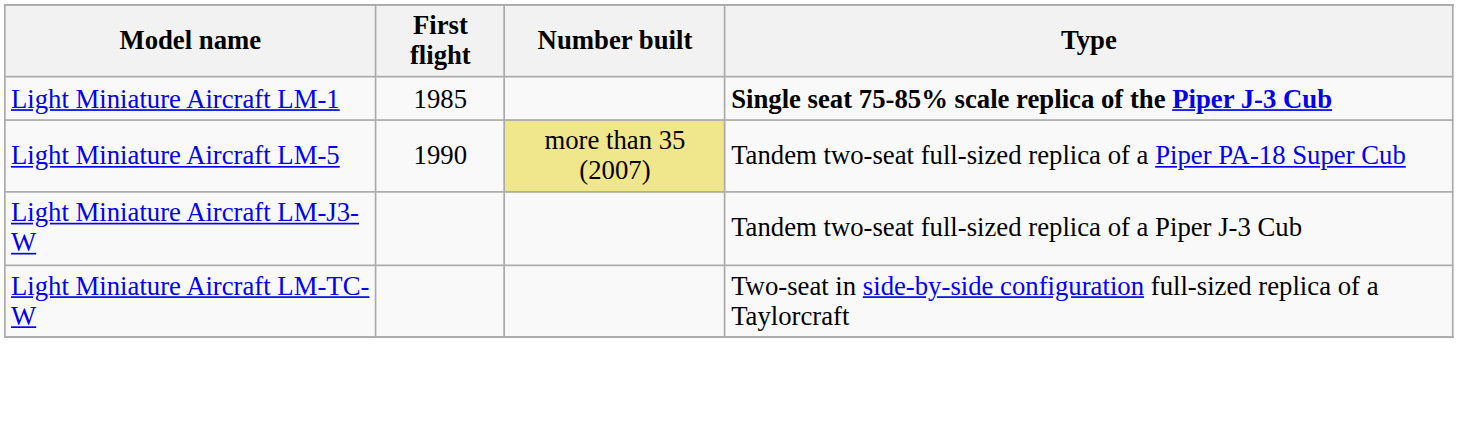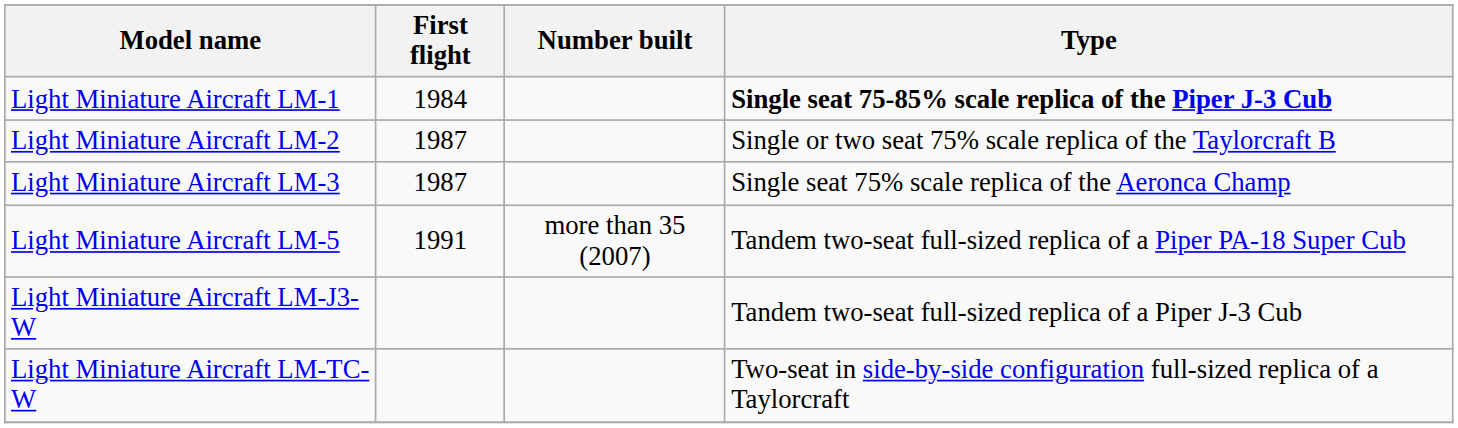 <table class="wikitable" align=center>
 <tr>
 </tr>
 <tr style="background:#efefef;">
 <th>Model name</th>
 <th>First flight</th>
 <th>Number built</th>
 <th>Type</th>
 </tr>
 <tr>
 <td align=left><a href='#'>Light Miniature Aircraft LM-1</a></td>
-<td align=center>1985</td>
+<td align=center>1984</td>
 <td align=center></td>
 <td align=left><strong>Single seat 75-85% scale replica of the <a href='#'>Piper J-3 Cub</a></strong></td>
 </tr>
 <tr>
+<td align=left><a href='#'>Light Miniature Aircraft LM-2</a></td>
+<td align=center>1987</td>
+<td align=center></td>
+<td align=left>Single or two seat 75% scale replica of the <a href='#'>Taylorcraft B</a></td>
+</tr>
+<tr>
+<td align=left><a href='#'>Light Miniature Aircraft LM-3</a></td>
+<td align=center>1987</td>
+<td align=center></td>
+<td align=left>Single seat 75% scale replica of the <a href='#'>Aeronca Champ</a></td>
+</tr>
+<tr>
 <td align=left><a href='#'>Light Miniature Aircraft LM-5</a></td>
-<td align=center>1990</td>
-<td align=center style="background: khaki;">more than 35 (2007)</td>
+<td align=center>1991</td>
+<td align=center>more than 35 (2007)</td>
 <td align=left>Tandem two-seat full-sized replica of a <a href='#'>Piper PA-18 Super Cub</a></td>
 </tr>
 <tr>
 <td align=left><a href='#'>Light Miniature Aircraft LM-J3-W</a></td>
 <td align=center></td>
 <td align=center></td>
 <td align=left>Tandem two-seat full-sized replica of a Piper J-3 Cub</td>
 </tr>
 <tr>
 <td align=left><a href='#'>Light Miniature Aircraft LM-TC-W</a></td>
 <td align=center></td>
 <td align=center></td>
 <td align=left>Two-seat in <a href='#'>side-by-side configuration</a> full-sized replica of a Taylorcraft</td>
 </tr>
 <tr>
 </tr>
 </table>
